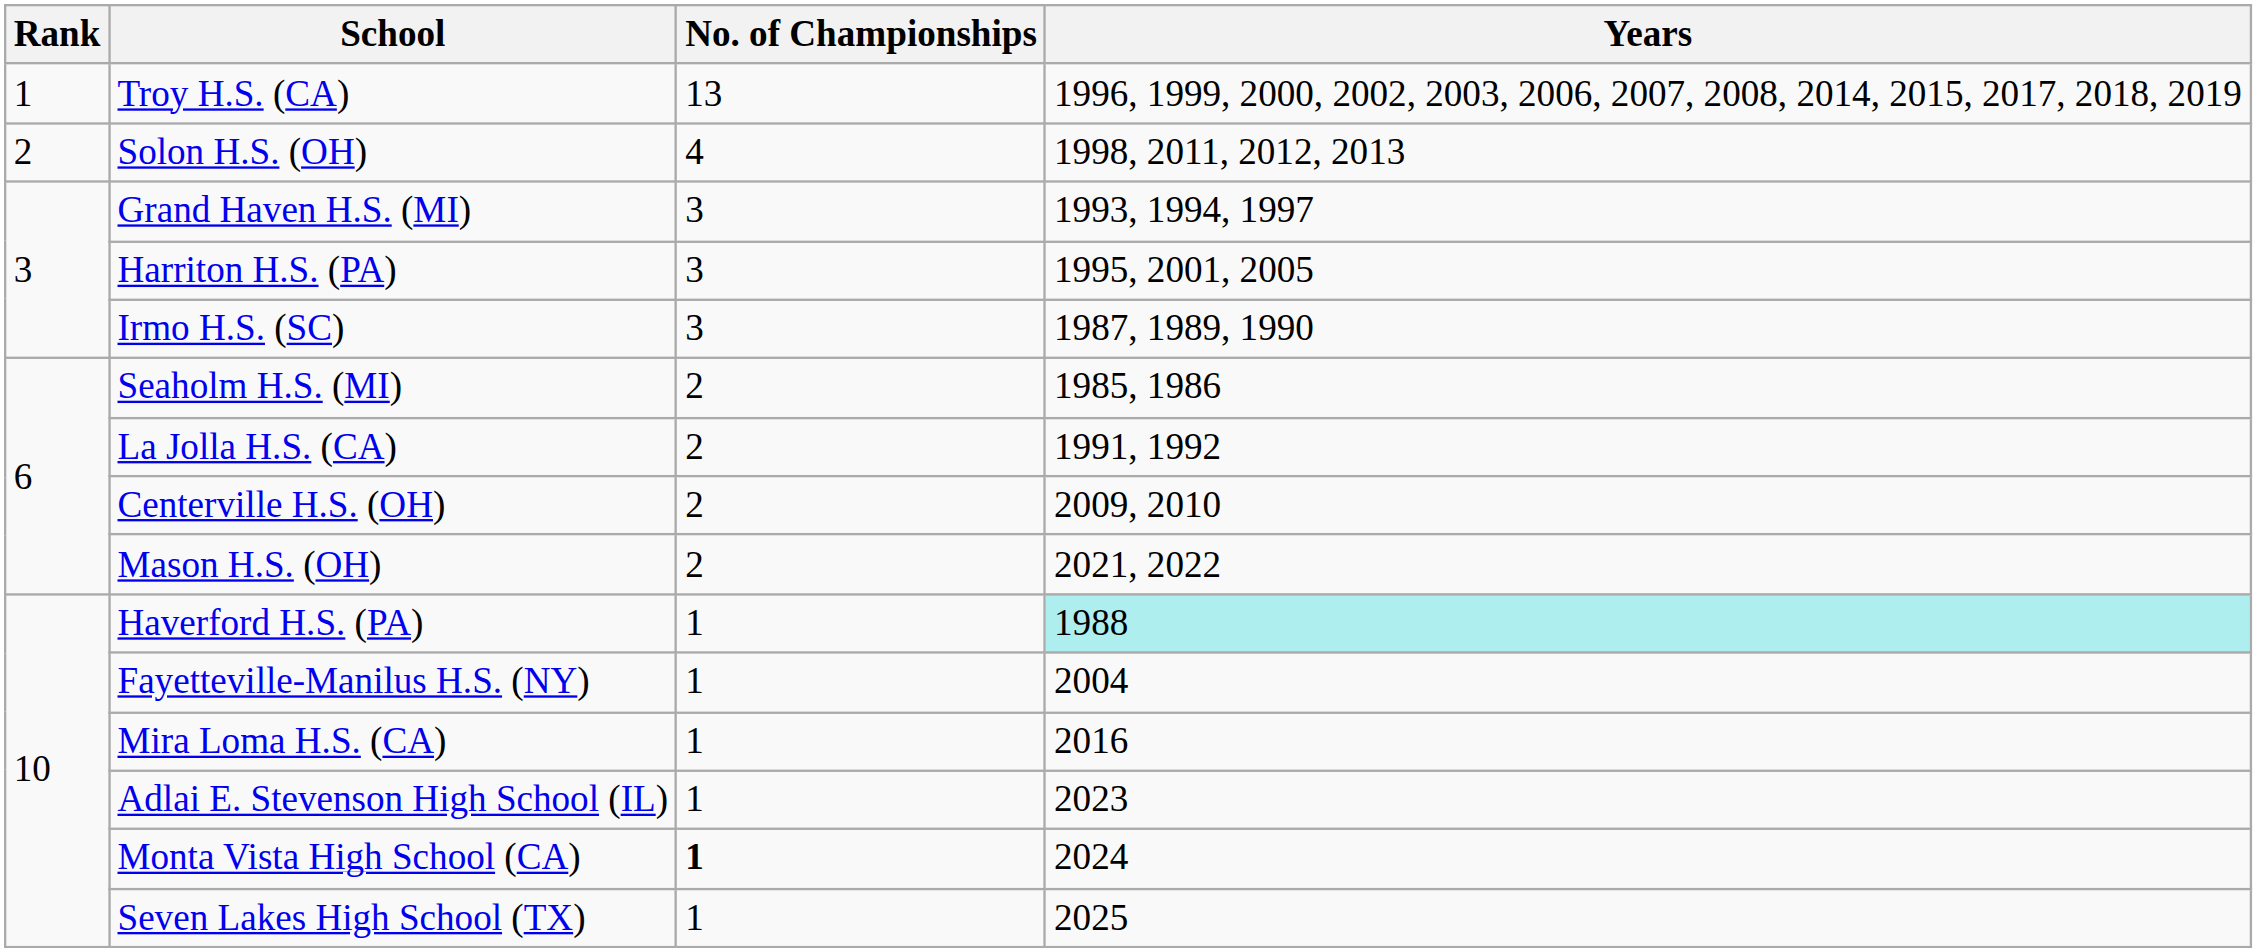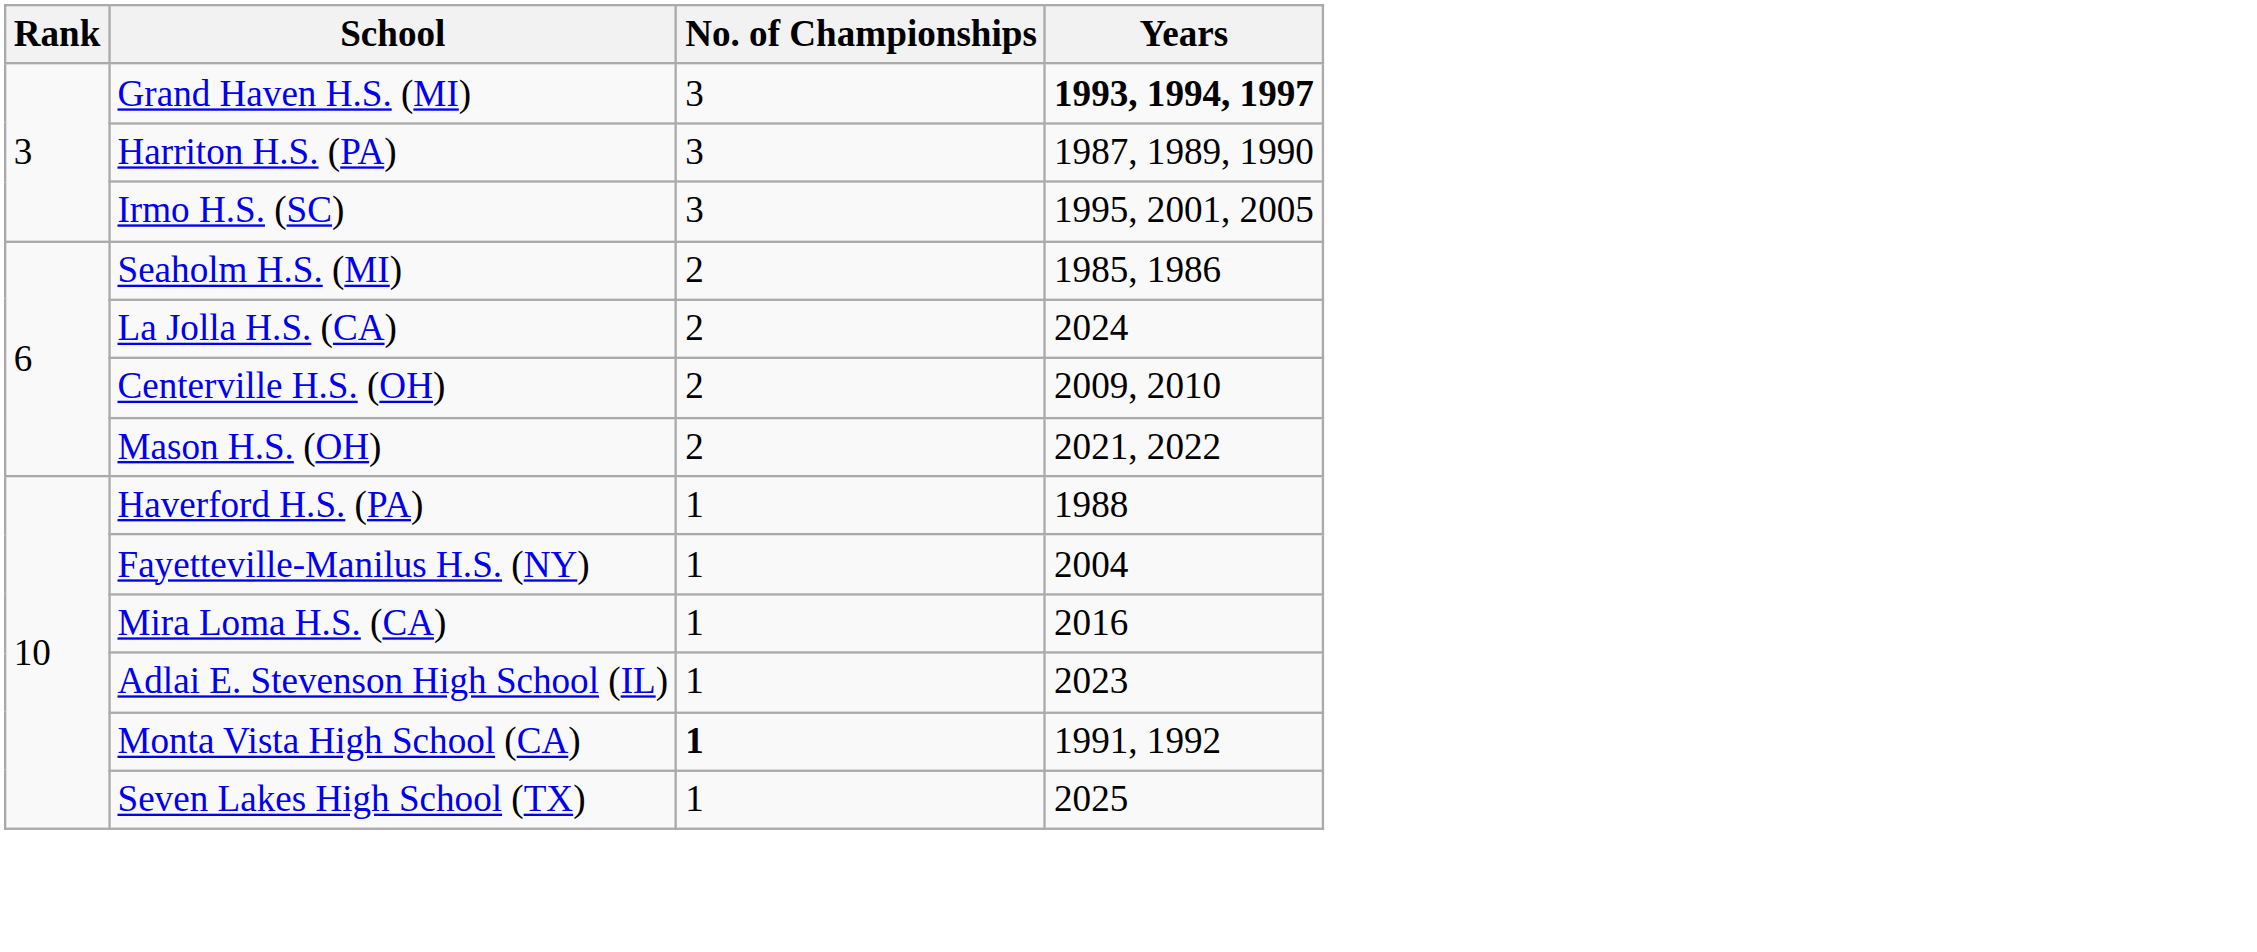 <table class="wikitable">
 <tr>
 <th>Rank</th>
 <th>School</th>
 <th>No. of Championships</th>
 <th>Years</th>
 </tr>
 <tr>
-<td>1</td>
-<td><a href='#'>Troy H.S.</a> (<a href='#'>CA</a>)</td>
-<td>13</td>
-<td>1996, 1999, 2000, 2002, 2003, 2006, 2007, 2008, 2014, 2015, 2017, 2018, 2019</td>
-</tr>
-<tr>
-<td>2</td>
-<td><a href='#'>Solon H.S.</a> (<a href='#'>OH</a>)</td>
-<td>4</td>
-<td>1998, 2011, 2012, 2013</td>
-</tr>
-<tr>
 <td rowspan=3>3</td>
 <td><a href='#'>Grand Haven H.S.</a> (<a href='#'>MI</a>)</td>
 <td>3</td>
-<td>1993, 1994, 1997</td>
+<td><strong>1993, 1994, 1997</strong></td>
 </tr>
 <tr>
 <td><a href='#'>Harriton H.S.</a> (<a href='#'>PA</a>)</td>
 <td>3</td>
-<td>1995, 2001, 2005</td>
+<td>1987, 1989, 1990</td>
 </tr>
 <tr>
 <td><a href='#'>Irmo H.S.</a> (<a href='#'>SC</a>)</td>
 <td>3</td>
-<td>1987, 1989, 1990</td>
+<td>1995, 2001, 2005</td>
 </tr>
 <tr>
 <td rowspan=4>6</td>
 <td><a href='#'>Seaholm H.S.</a> (<a href='#'>MI</a>)</td>
 <td>2</td>
 <td>1985, 1986</td>
 </tr>
 <tr>
 <td><a href='#'>La Jolla H.S.</a> (<a href='#'>CA</a>)</td>
 <td>2</td>
-<td>1991, 1992</td>
+<td>2024</td>
 </tr>
 <tr>
 <td><a href='#'>Centerville H.S.</a> (<a href='#'>OH</a>)</td>
 <td>2</td>
 <td>2009, 2010</td>
 </tr>
 <tr>
 <td><a href='#'>Mason H.S.</a> (<a href='#'>OH</a>)</td>
 <td>2</td>
 <td>2021, 2022</td>
 </tr>
 <tr>
 <td rowspan=6>10</td>
 <td><a href='#'>Haverford H.S.</a> (<a href='#'>PA</a>)</td>
 <td>1</td>
-<td style="background: paleturquoise;">1988</td>
+<td>1988</td>
 </tr>
 <tr>
 <td><a href='#'>Fayetteville-Manilus H.S.</a> (<a href='#'>NY</a>)</td>
 <td>1</td>
 <td>2004</td>
 </tr>
 <tr>
 <td><a href='#'>Mira Loma H.S.</a> (<a href='#'>CA</a>)</td>
 <td>1</td>
 <td>2016</td>
 </tr>
 <tr>
 <td><a href='#'>Adlai E. Stevenson High School</a> (<a href='#'>IL</a>)</td>
 <td>1</td>
 <td>2023</td>
 </tr>
 <tr>
 <td><a href='#'>Monta Vista High School</a> (<a href='#'>CA</a>)</td>
 <td><strong>1</strong></td>
-<td>2024</td>
+<td>1991, 1992</td>
 </tr>
 <tr>
 <td><a href='#'>Seven Lakes High School</a> (<a href='#'>TX</a>)</td>
 <td>1</td>
 <td>2025</td>
 </tr>
 </table>
